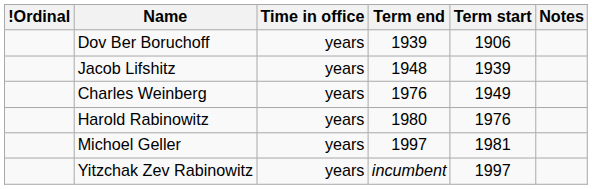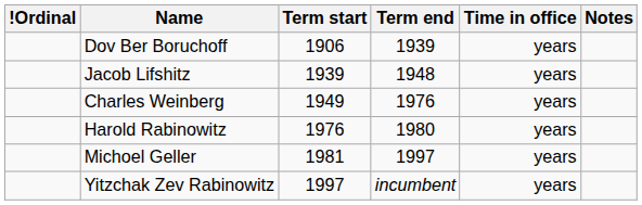 <table class="wikitable sortable">
 <tr style="white-space:nowrap;">
 <th>!Ordinal</th>
 <th>Name</th>
+<th>Term start</th>
+<th>Term end</th>
 <th>Time in office</th>
-<th>Term end</th>
-<th>Term start</th>
 <th>Notes</th>
 </tr>
 <tr>
 <td align=center></td>
 <td>Dov Ber Boruchoff</td>
+<td align=center>1906</td>
+<td align=center>1939</td>
 <td align=right> years</td>
-<td align=center>1939</td>
-<td align=center>1906</td>
 <td></td>
 </tr>
 <tr>
 <td align=center></td>
 <td>Jacob Lifshitz</td>
+<td align=center>1939</td>
+<td align=center>1948</td>
 <td align=right> years</td>
-<td align=center>1948</td>
-<td align=center>1939</td>
 <td></td>
 </tr>
 <tr>
 <td align=center></td>
 <td>Charles Weinberg</td>
+<td align=center>1949</td>
+<td align=center>1976</td>
 <td align=right> years</td>
-<td align=center>1976</td>
-<td align=center>1949</td>
 <td></td>
 </tr>
 <tr>
 <td align=center></td>
 <td>Harold Rabinowitz</td>
+<td align=center>1976</td>
+<td align=center>1980</td>
 <td align=right> years</td>
-<td align=center>1980</td>
-<td align=center>1976</td>
 <td></td>
 </tr>
 <tr>
 <td align=center></td>
 <td>Michoel Geller</td>
+<td align=center>1981</td>
+<td align=center>1997</td>
 <td align=right> years</td>
-<td align=center>1997</td>
-<td align=center>1981</td>
 <td></td>
 </tr>
 <tr>
 <td align=center></td>
 <td>Yitzchak Zev Rabinowitz</td>
+<td align=center>1997</td>
+<td align=center><em>incumbent</em></td>
 <td align=right> years</td>
-<td align=center><em>incumbent</em></td>
-<td align=center>1997</td>
 <td></td>
 </tr>
 </table>
